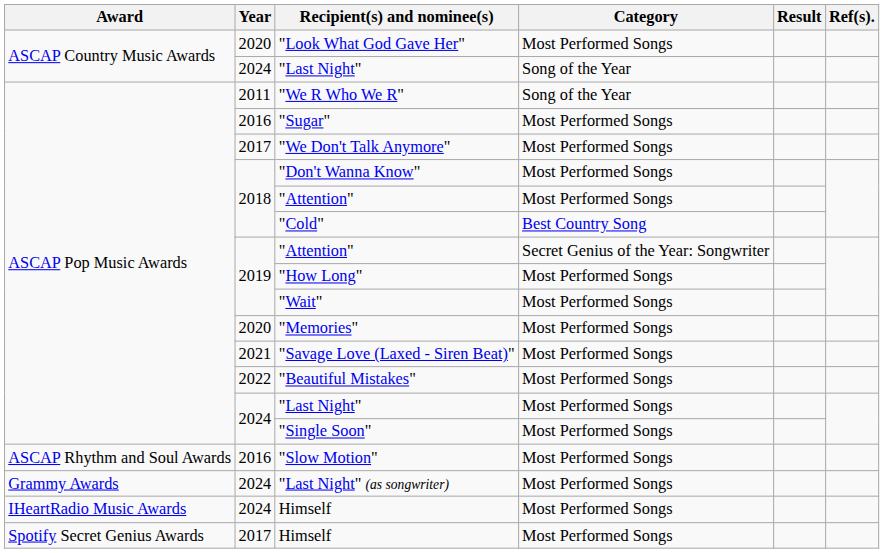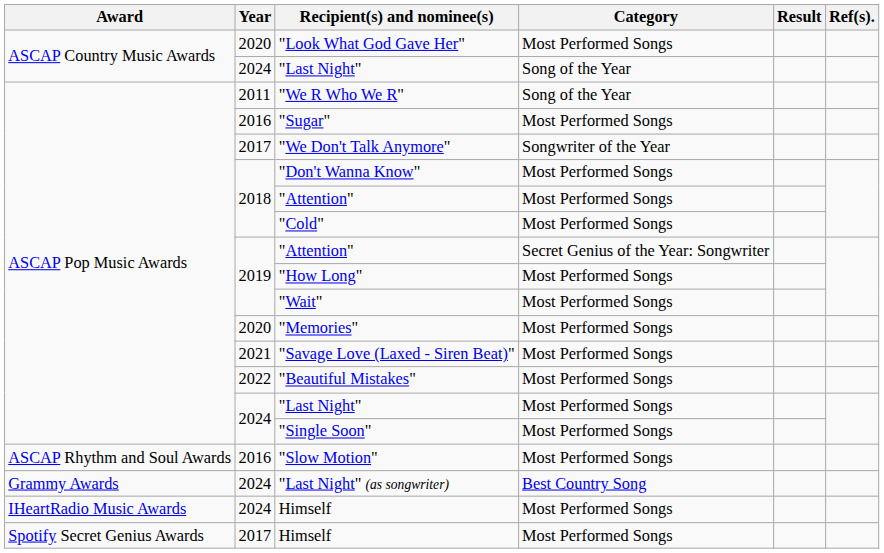 <table class="wikitable sortable">
 <tr>
 <th>Award</th>
 <th>Year</th>
 <th>Recipient(s) and nominee(s)</th>
 <th>Category</th>
 <th>Result</th>
 <th><abbr>Ref(s).</abbr></th>
 </tr>
 <tr>
 <td rowspan="2"><a href='#'>ASCAP</a> Country Music Awards</td>
 <td>2020</td>
 <td>"<a href='#'>Look What God Gave Her</a>"</td>
 <td>Most Performed Songs</td>
 <td></td>
 <td></td>
 </tr>
 <tr>
 <td>2024</td>
 <td>"<a href='#'>Last Night</a>"</td>
 <td>Song of the Year</td>
 <td></td>
 <td></td>
 </tr>
 <tr>
 <td rowspan="14"><a href='#'>ASCAP</a> Pop Music Awards</td>
 <td>2011</td>
 <td>"<a href='#'>We R Who We R</a>"</td>
 <td>Song of the Year</td>
 <td></td>
 <td></td>
 </tr>
 <tr>
 <td>2016</td>
 <td>"<a href='#'>Sugar</a>"</td>
 <td>Most Performed Songs</td>
 <td></td>
 <td></td>
 </tr>
 <tr>
 <td>2017</td>
 <td>"<a href='#'>We Don't Talk Anymore</a>"</td>
-<td>Most Performed Songs</td>
+<td>Songwriter of the Year</td>
 <td></td>
 <td></td>
 </tr>
 <tr>
 <td rowspan="3">2018</td>
 <td>"<a href='#'>Don't Wanna Know</a>"</td>
 <td>Most Performed Songs</td>
 <td></td>
 <td rowspan="3"></td>
 </tr>
 <tr>
 <td>"<a href='#'>Attention</a>"</td>
 <td>Most Performed Songs</td>
 <td></td>
 </tr>
 <tr>
 <td>"<a href='#'>Cold</a>"</td>
-<td><a href='#'>Best Country Song</a></td>
+<td>Most Performed Songs</td>
 <td></td>
 </tr>
 <tr>
 <td rowspan="3">2019</td>
 <td>"<a href='#'>Attention</a>"</td>
 <td>Secret Genius of the Year: Songwriter</td>
 <td></td>
 <td rowspan="3"></td>
 </tr>
 <tr>
 <td>"<a href='#'>How Long</a>"</td>
 <td>Most Performed Songs</td>
 <td></td>
 </tr>
 <tr>
 <td>"<a href='#'>Wait</a>"</td>
 <td>Most Performed Songs</td>
 <td></td>
 </tr>
 <tr>
 <td>2020</td>
 <td>"<a href='#'>Memories</a>"</td>
 <td>Most Performed Songs</td>
 <td></td>
 <td></td>
 </tr>
 <tr>
 <td>2021</td>
 <td>"<a href='#'>Savage Love (Laxed - Siren Beat)</a>"</td>
 <td>Most Performed Songs</td>
 <td></td>
 <td></td>
 </tr>
 <tr>
 <td>2022</td>
 <td>"<a href='#'>Beautiful Mistakes</a>"</td>
 <td>Most Performed Songs</td>
 <td></td>
 <td></td>
 </tr>
 <tr>
 <td rowspan="2">2024</td>
 <td>"<a href='#'>Last Night</a>"</td>
 <td>Most Performed Songs</td>
 <td></td>
 <td rowspan="2"></td>
 </tr>
 <tr>
 <td>"<a href='#'>Single Soon</a>"</td>
 <td>Most Performed Songs</td>
 <td></td>
 </tr>
 <tr>
 <td><a href='#'>ASCAP</a> Rhythm and Soul Awards</td>
 <td>2016</td>
 <td>"<a href='#'>Slow Motion</a>"</td>
 <td>Most Performed Songs</td>
 <td></td>
 <td></td>
 </tr>
 <tr>
 <td><a href='#'>Grammy Awards</a></td>
 <td>2024</td>
 <td>"<a href='#'>Last Night</a>" <em><small>(as songwriter)</small></em></td>
-<td>Most Performed Songs</td>
+<td><a href='#'>Best Country Song</a></td>
 <td></td>
 <td></td>
 </tr>
 <tr>
 <td><a href='#'>IHeartRadio Music Awards</a></td>
 <td>2024</td>
 <td>Himself</td>
 <td>Most Performed Songs</td>
 <td></td>
 <td></td>
 </tr>
 <tr>
 <td><a href='#'>Spotify</a> Secret Genius Awards</td>
 <td>2017</td>
 <td>Himself</td>
 <td>Most Performed Songs</td>
 <td></td>
 <td></td>
 </tr>
 </table>
